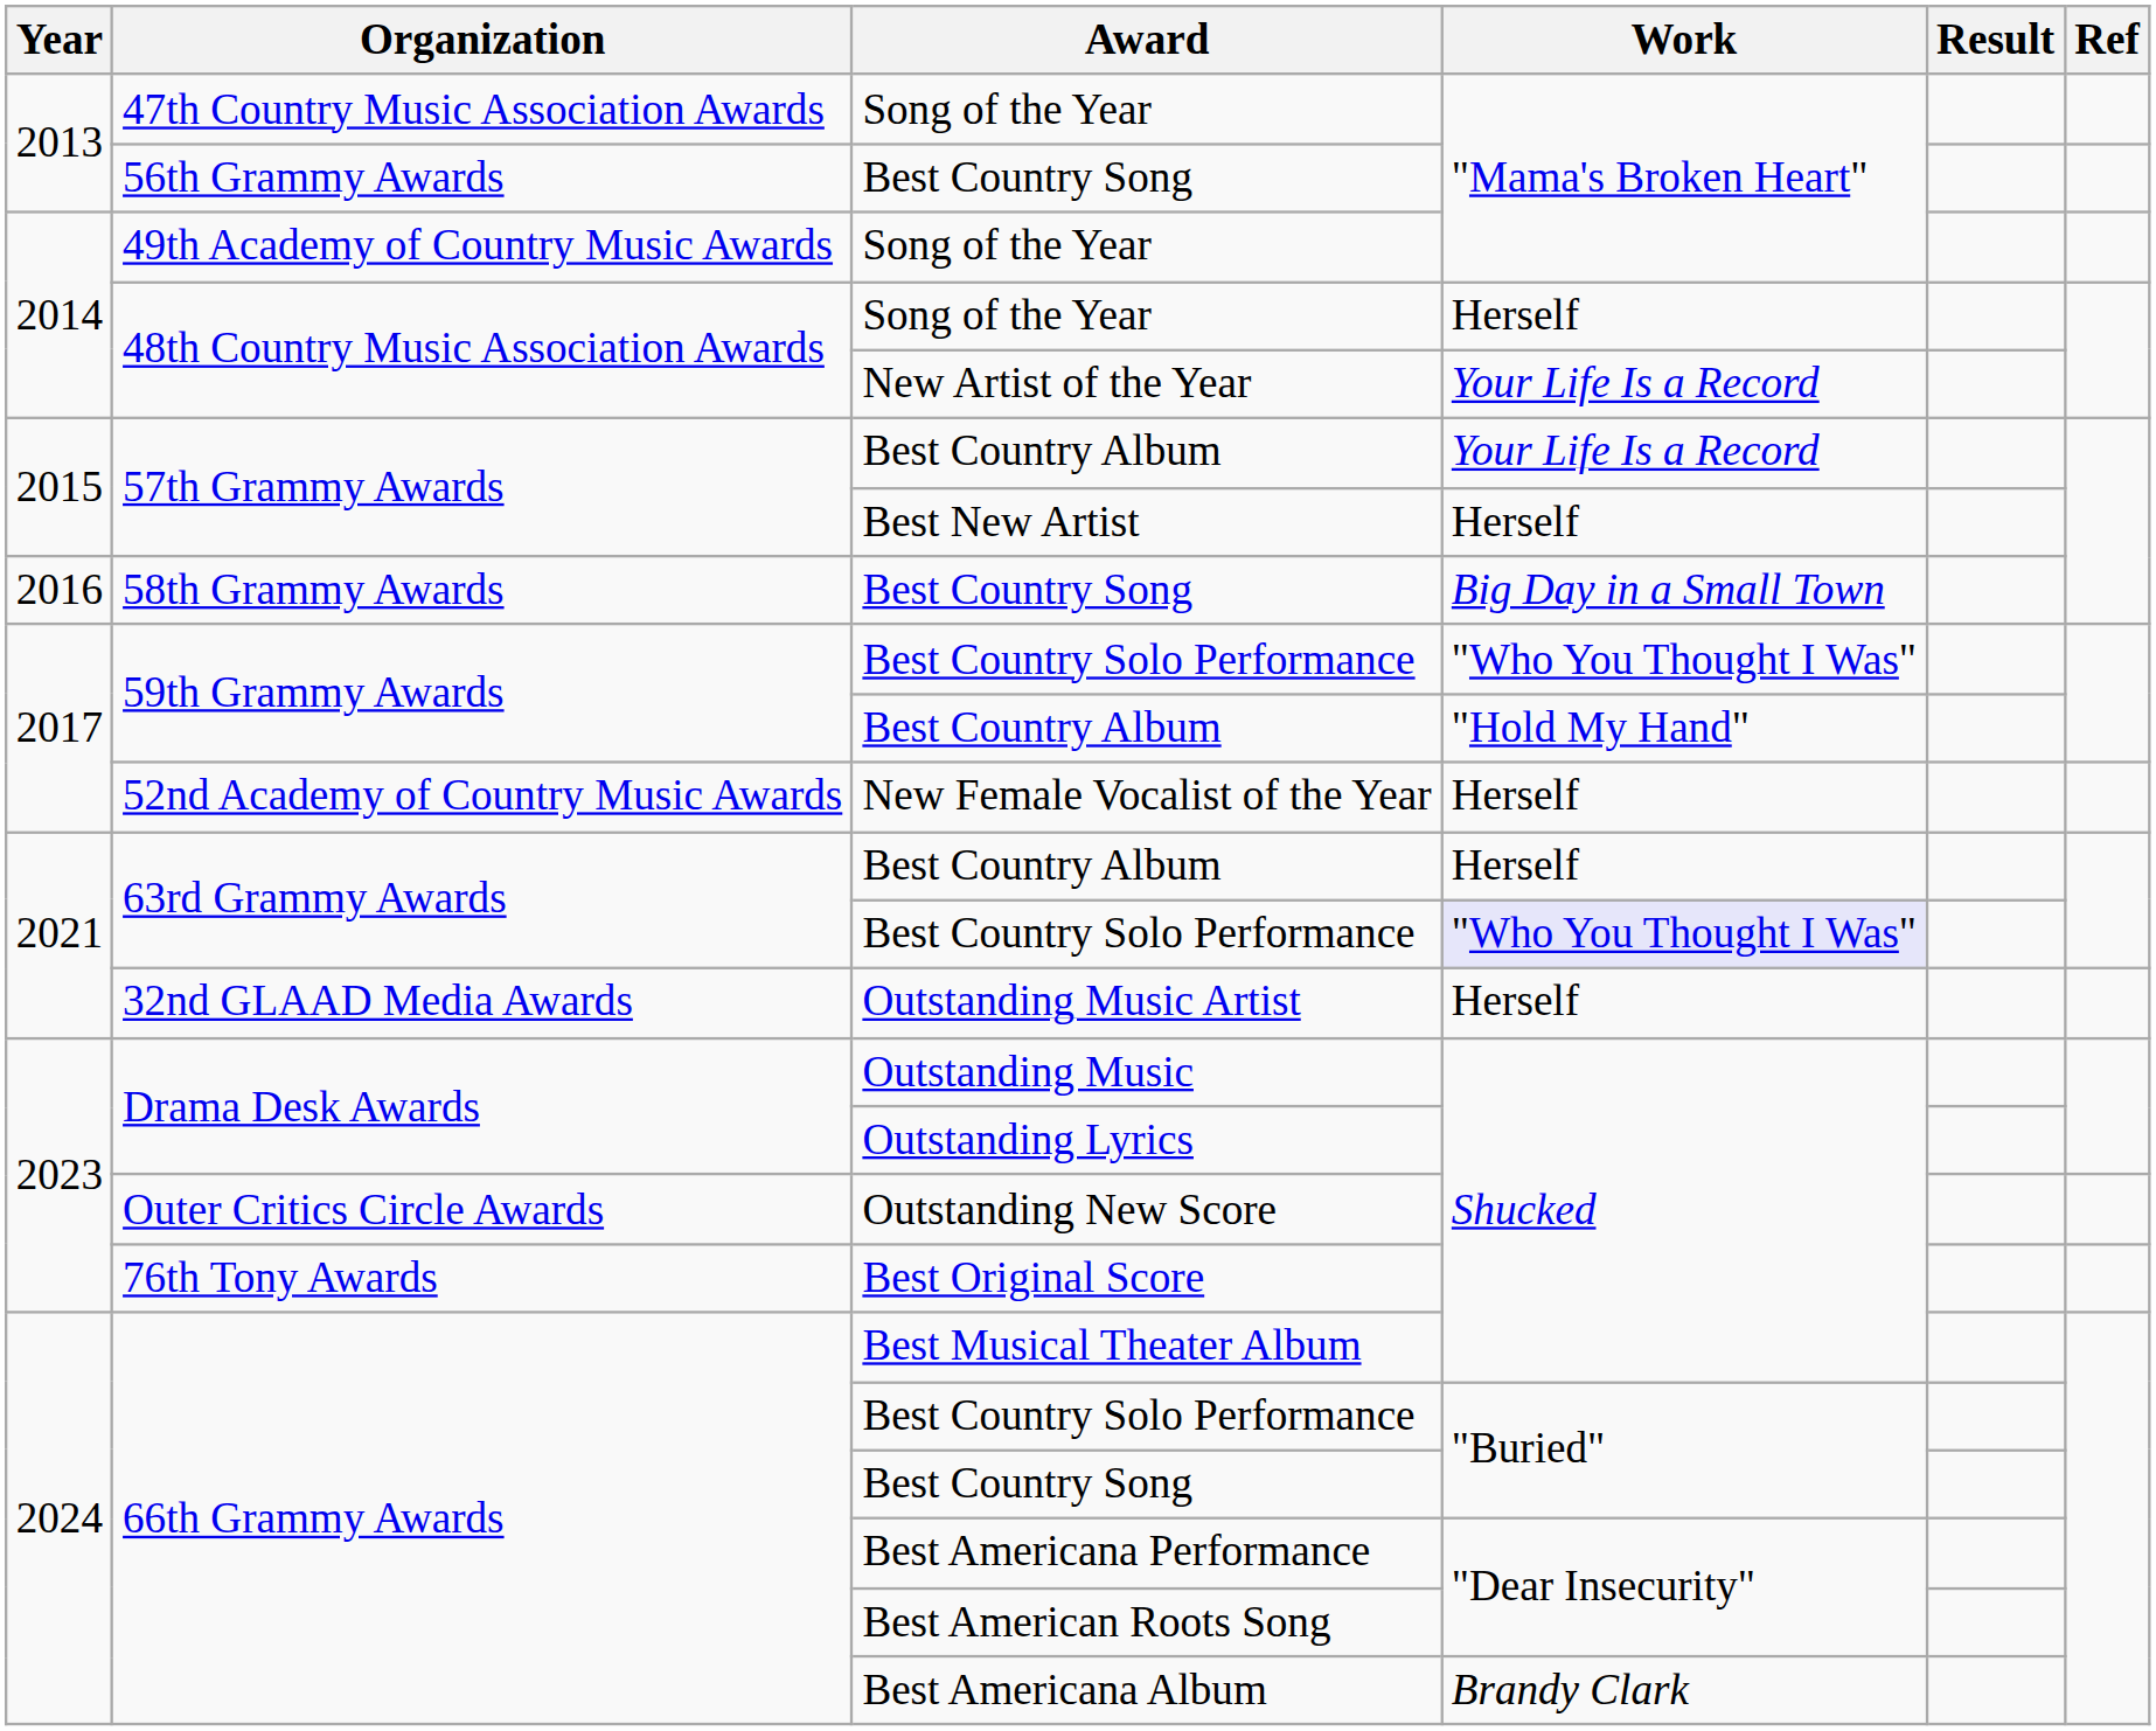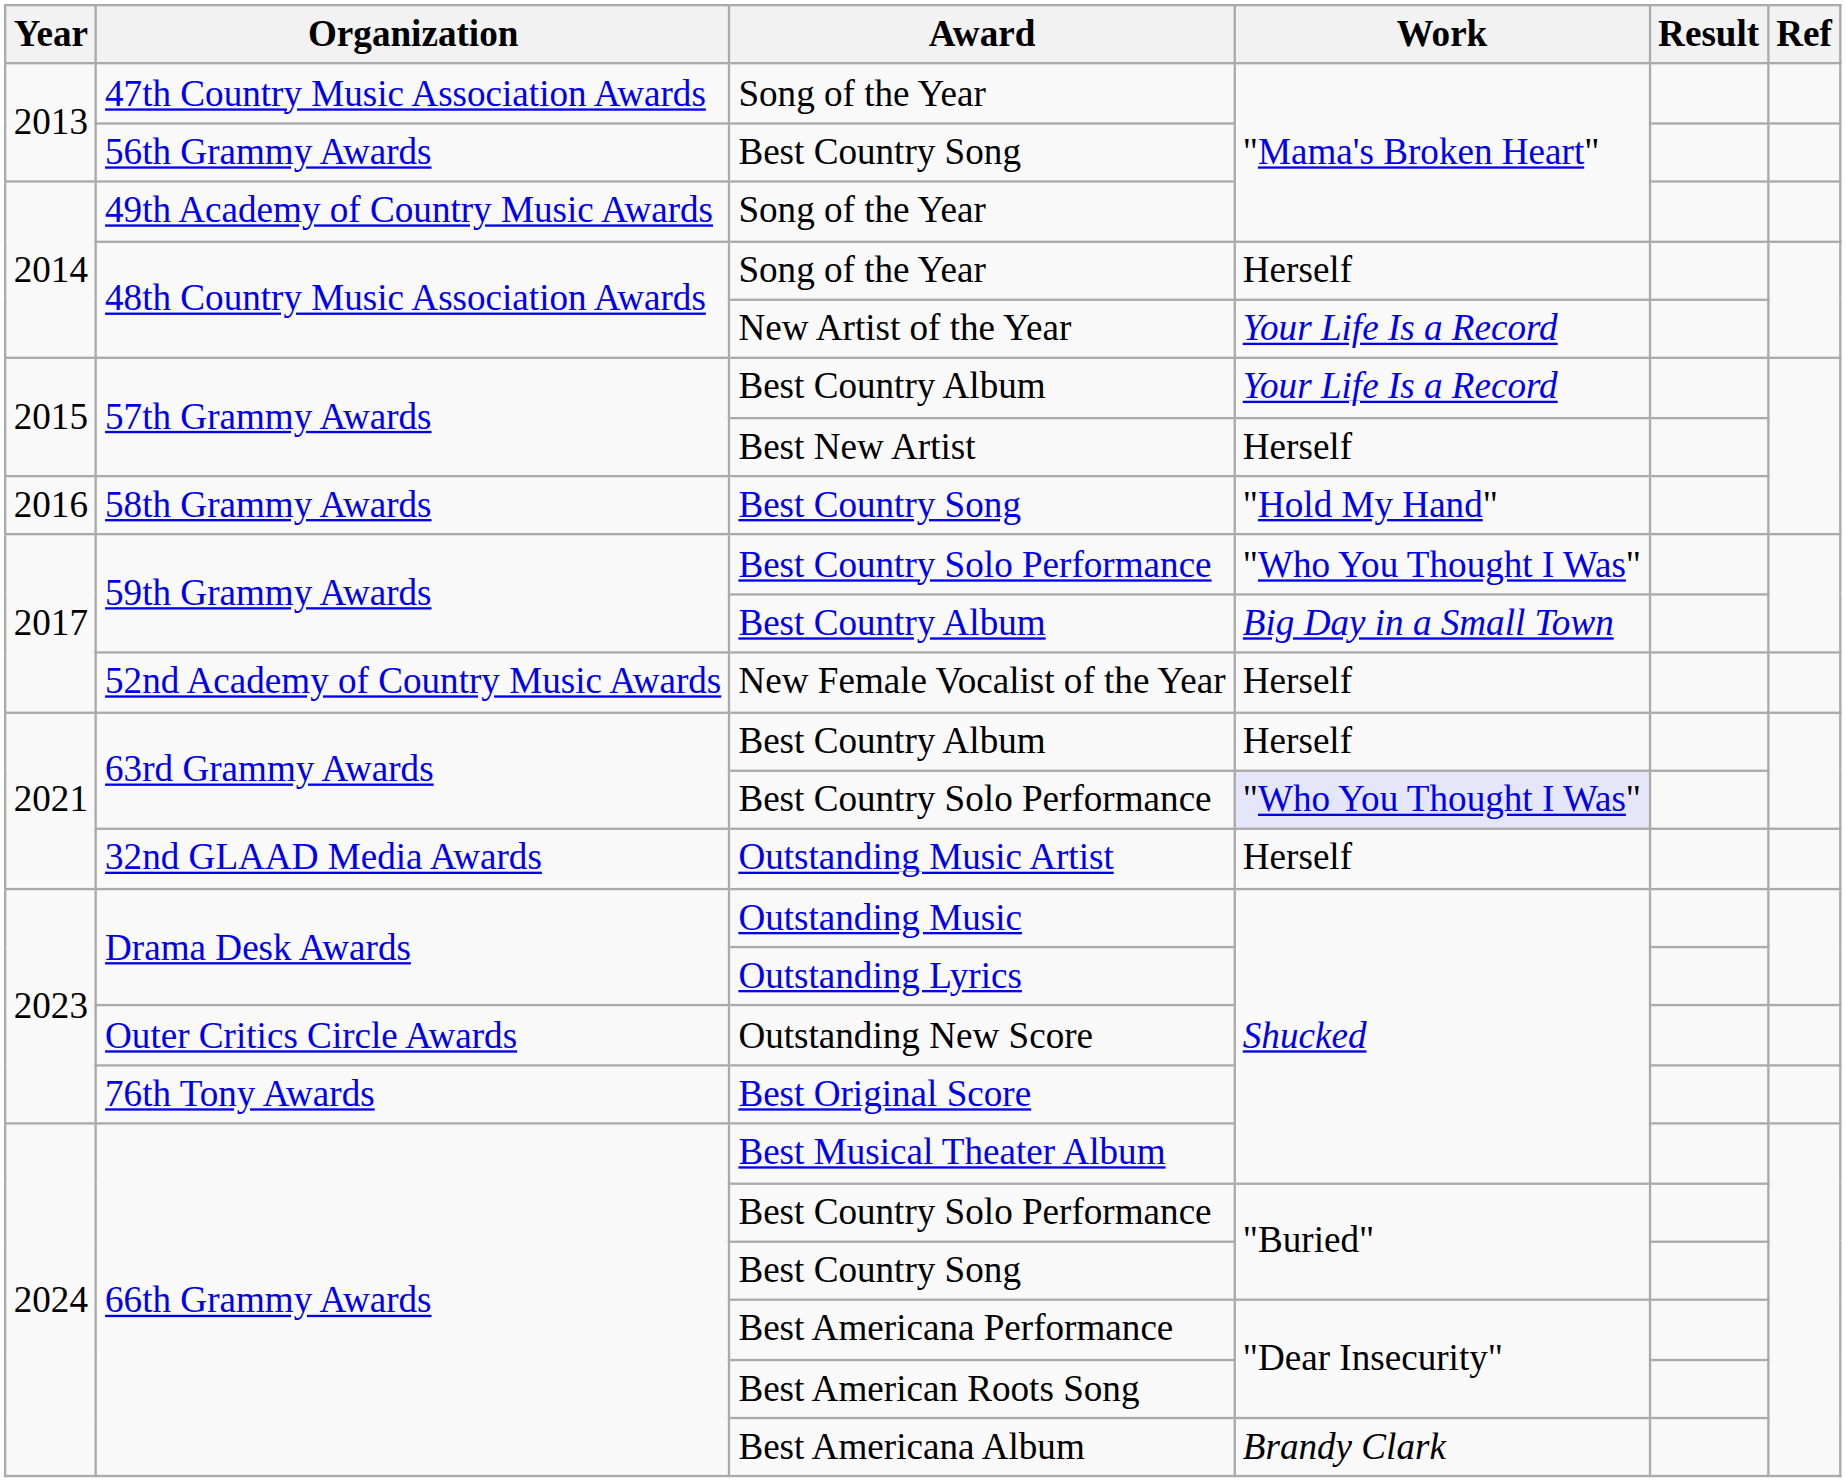 <table class="wikitable">
 <tr>
 <th>Year</th>
 <th>Organization</th>
 <th>Award</th>
 <th>Work</th>
 <th>Result</th>
 <th>Ref</th>
 </tr>
 <tr>
 <td rowspan="2">2013</td>
 <td><a href='#'>47th Country Music Association Awards</a></td>
 <td>Song of the Year</td>
 <td rowspan=3>"<a href='#'>Mama's Broken Heart</a>"</td>
 <td></td>
 <td></td>
 </tr>
 <tr>
 <td><a href='#'>56th Grammy Awards</a></td>
 <td>Best Country Song</td>
 <td></td>
 <td></td>
 </tr>
 <tr>
 <td rowspan=3>2014</td>
 <td><a href='#'>49th Academy of Country Music Awards</a></td>
 <td>Song of the Year</td>
 <td></td>
 <td></td>
 </tr>
 <tr>
 <td rowspan=2><a href='#'>48th Country Music Association Awards</a></td>
 <td>Song of the Year</td>
 <td>Herself</td>
 <td></td>
 <td rowspan=2></td>
 </tr>
 <tr>
 <td>New Artist of the Year</td>
 <td><em><a href='#'>Your Life Is a Record</a></em></td>
 <td></td>
 </tr>
 <tr>
 <td rowspan=2>2015</td>
 <td rowspan=2><a href='#'>57th Grammy Awards</a></td>
 <td>Best Country Album</td>
 <td><em><a href='#'>Your Life Is a Record</a></em></td>
 <td></td>
 <td rowspan=3></td>
 </tr>
 <tr>
 <td>Best New Artist</td>
 <td>Herself</td>
 <td></td>
 </tr>
 <tr>
 <td rowspan=1>2016</td>
 <td><a href='#'>58th Grammy Awards</a></td>
 <td><a href='#'>Best Country Song</a></td>
-<td><em><a href='#'>Big Day in a Small Town</a></em></td>
+<td>"<a href='#'>Hold My Hand</a>"</td>
 <td></td>
 </tr>
 <tr>
 <td rowspan=3>2017</td>
 <td rowspan=2><a href='#'>59th Grammy Awards</a></td>
 <td><a href='#'>Best Country Solo Performance</a></td>
 <td>"<a href='#'>Who You Thought I Was</a>"</td>
 <td></td>
 <td rowspan=2></td>
 </tr>
 <tr>
 <td><a href='#'>Best Country Album</a></td>
-<td>"<a href='#'>Hold My Hand</a>"</td>
+<td><em><a href='#'>Big Day in a Small Town</a></em></td>
 <td></td>
 </tr>
 <tr>
 <td rowspan=1><a href='#'>52nd Academy of Country Music Awards</a></td>
 <td>New Female Vocalist of the Year</td>
 <td>Herself</td>
 <td></td>
 <td></td>
 </tr>
 <tr>
 <td rowspan=3>2021</td>
 <td rowspan=2><a href='#'>63rd Grammy Awards</a></td>
 <td>Best Country Album</td>
 <td>Herself</td>
 <td></td>
 <td rowspan=2></td>
 </tr>
 <tr>
 <td>Best Country Solo Performance</td>
 <td style="background: lavender;">"<a href='#'>Who You Thought I Was</a>"</td>
 <td></td>
 </tr>
 <tr>
 <td><a href='#'>32nd GLAAD Media Awards</a></td>
 <td><a href='#'>Outstanding Music Artist</a></td>
 <td>Herself</td>
 <td></td>
 <td></td>
 </tr>
 <tr>
 <td rowspan=4>2023</td>
 <td rowspan=2><a href='#'>Drama Desk Awards</a></td>
 <td><a href='#'>Outstanding Music</a></td>
 <td rowspan=5><em><a href='#'>Shucked</a></em></td>
 <td></td>
 <td rowspan=2></td>
 </tr>
 <tr>
 <td><a href='#'>Outstanding Lyrics</a></td>
 <td></td>
 </tr>
 <tr>
 <td><a href='#'>Outer Critics Circle Awards</a></td>
 <td>Outstanding New Score</td>
 <td></td>
 <td></td>
 </tr>
 <tr>
 <td><a href='#'>76th Tony Awards</a></td>
 <td><a href='#'>Best Original Score</a></td>
 <td></td>
 <td></td>
 </tr>
 <tr>
 <td rowspan="6">2024</td>
 <td rowspan="6"><a href='#'>66th Grammy Awards</a></td>
 <td><a href='#'>Best Musical Theater Album</a></td>
 <td></td>
 </tr>
 <tr>
 <td>Best Country Solo Performance</td>
 <td rowspan="2">"Buried"</td>
 <td></td>
 </tr>
 <tr>
 <td>Best Country Song</td>
 <td></td>
 </tr>
 <tr>
 <td>Best Americana Performance</td>
 <td rowspan="2">"Dear Insecurity"</td>
 <td></td>
 </tr>
 <tr>
 <td>Best American Roots Song</td>
 <td></td>
 </tr>
 <tr>
 <td>Best Americana Album</td>
 <td><em>Brandy Clark</em></td>
 <td></td>
 </tr>
 </table>
